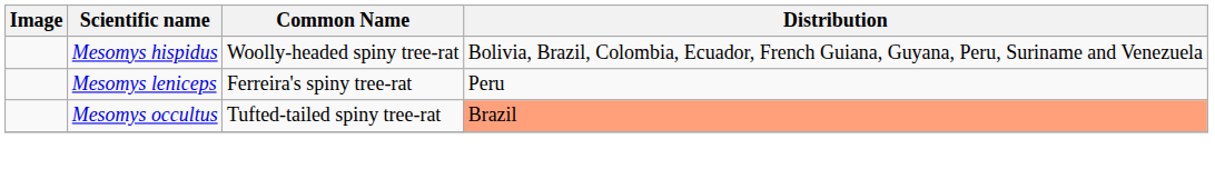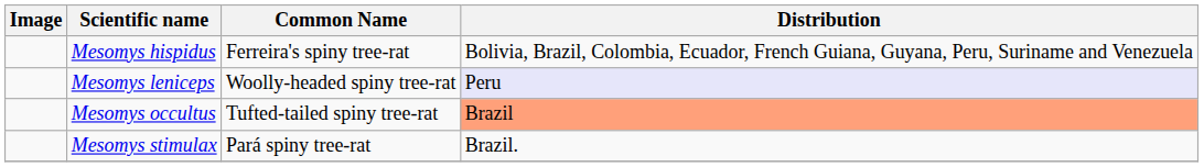 <table class="wikitable">
 <tr>
 <th>Image</th>
 <th>Scientific name</th>
 <th>Common Name</th>
 <th>Distribution</th>
 </tr>
 <tr>
 <td></td>
 <td><em><a href='#'>Mesomys hispidus</a></em></td>
-<td>Woolly-headed spiny tree-rat</td>
+<td>Ferreira's spiny tree-rat</td>
 <td>Bolivia, Brazil, Colombia, Ecuador, French Guiana, Guyana, Peru, Suriname and Venezuela</td>
 </tr>
 <tr>
 <td></td>
 <td><em><a href='#'>Mesomys leniceps</a></em></td>
-<td>Ferreira's spiny tree-rat</td>
-<td>Peru</td>
+<td>Woolly-headed spiny tree-rat</td>
+<td style="background: lavender;">Peru</td>
 </tr>
 <tr>
 <td></td>
 <td><em><a href='#'>Mesomys occultus</a></em></td>
 <td>Tufted-tailed spiny tree-rat</td>
 <td style="background: lightsalmon;">Brazil</td>
 </tr>
 <tr>
+<td></td>
+<td><em><a href='#'>Mesomys stimulax</a></em></td>
+<td>Pará spiny tree-rat</td>
+<td>Brazil.</td>
+</tr>
+<tr>
 </tr>
 </table>
